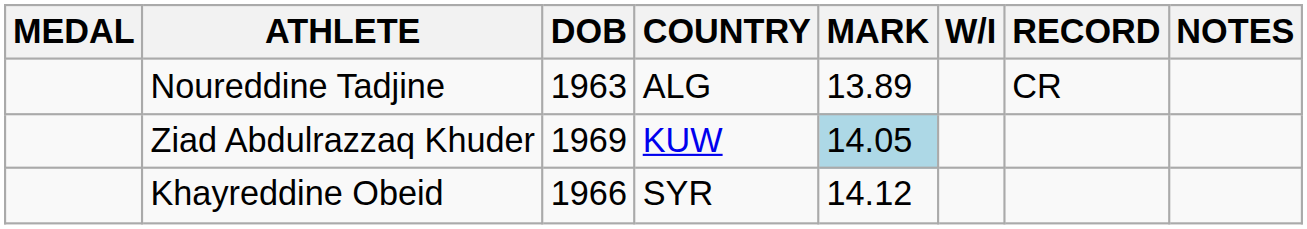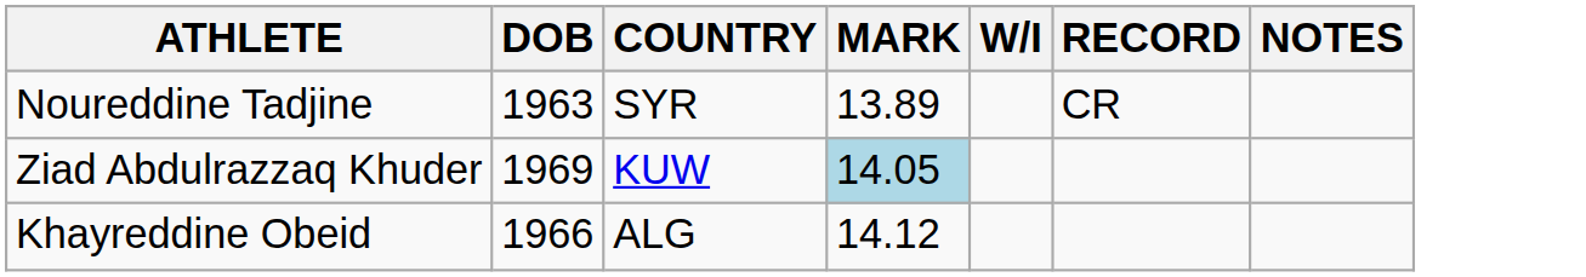 <table class="wikitable">
 <tr>
-<th>MEDAL</th>
 <th>ATHLETE</th>
 <th>DOB</th>
 <th>COUNTRY</th>
 <th>MARK</th>
 <th>W/I</th>
 <th>RECORD</th>
 <th>NOTES</th>
 </tr>
 <tr>
-<td></td>
 <td>Noureddine Tadjine</td>
 <td>1963</td>
-<td>ALG</td>
+<td>SYR</td>
 <td>13.89</td>
 <td></td>
 <td>CR</td>
 <td></td>
 </tr>
 <tr>
-<td></td>
 <td>Ziad Abdulrazzaq Khuder</td>
 <td>1969</td>
 <td><a href='#'>KUW</a></td>
 <td style="background: lightblue;">14.05</td>
 <td></td>
 <td></td>
 <td></td>
 </tr>
 <tr>
-<td></td>
 <td>Khayreddine Obeid</td>
 <td>1966</td>
-<td>SYR</td>
+<td>ALG</td>
 <td>14.12</td>
 <td></td>
 <td></td>
 <td></td>
 </tr>
 </table>
